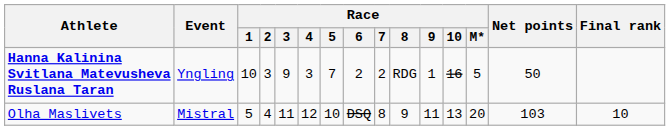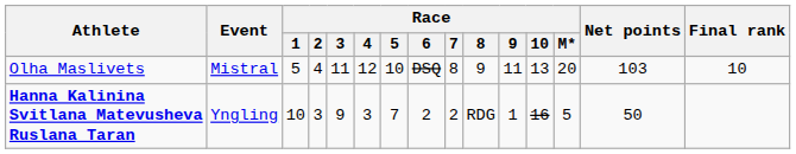 <table class="wikitable" style="font-size:90%">
 <tr>
 <th rowspan=2>Athlete</th>
 <th rowspan=2>Event</th>
 <th colspan=11>Race</th>
 <th rowspan=2>Net points</th>
 <th rowspan=2>Final rank</th>
 </tr>
 <tr style="font-size:95%">
 <th>1</th>
 <th>2</th>
 <th>3</th>
 <th>4</th>
 <th>5</th>
 <th>6</th>
 <th>7</th>
 <th>8</th>
 <th>9</th>
 <th>10</th>
 <th>M*</th>
 </tr>
 <tr align=center>
+<td align=left><a href='#'>Olha Maslivets</a></td>
+<td align=left><a href='#'>Mistral</a></td>
+<td>5</td>
+<td>4</td>
+<td>11</td>
+<td>12</td>
+<td>10</td>
+<td><s>DSQ</s></td>
+<td>8</td>
+<td>9</td>
+<td>11</td>
+<td>13</td>
+<td>20</td>
+<td>103</td>
+<td>10</td>
+</tr>
+<tr align=center>
 <td align=left><strong><a href='#'>Hanna Kalinina</a><br><a href='#'>Svitlana Matevusheva</a><br><a href='#'>Ruslana Taran</a></strong></td>
 <td align=left><a href='#'>Yngling</a></td>
 <td>10</td>
 <td>3</td>
 <td>9</td>
 <td>3</td>
 <td>7</td>
 <td>2</td>
 <td>2</td>
 <td>RDG</td>
 <td>1</td>
 <td><s>16</s></td>
 <td>5</td>
 <td>50</td>
 <td></td>
 </tr>
-<tr align=center>
-<td align=left><a href='#'>Olha Maslivets</a></td>
-<td align=left><a href='#'>Mistral</a></td>
-<td>5</td>
-<td>4</td>
-<td>11</td>
-<td>12</td>
-<td>10</td>
-<td><s>DSQ</s></td>
-<td>8</td>
-<td>9</td>
-<td>11</td>
-<td>13</td>
-<td>20</td>
-<td>103</td>
-<td>10</td>
-</tr>
 </table>
